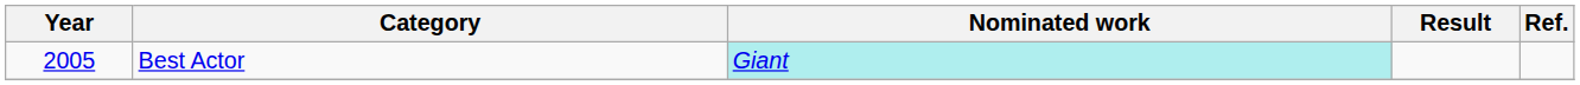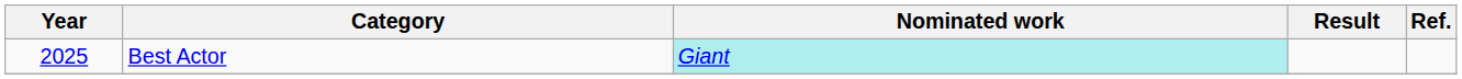 <table class=wikitable>
 <tr>
 <th scope="col" style="width:5em;">Year</th>
 <th scope="col" style="width:25em;">Category</th>
 <th scope="col" style="width:28em;">Nominated work</th>
 <th scope="col" style="width:5em;">Result</th>
 <th>Ref.</th>
 </tr>
 <tr>
-<td style="text-align:center;"><a href='#'>2005</a></td>
+<td style="text-align:center;"><a href='#'>2025</a></td>
 <td><a href='#'>Best Actor</a></td>
 <td style="background: paleturquoise;"><em><a href='#'>Giant</a></em></td>
 <td></td>
 <td></td>
 </tr>
 <tr>
 </tr>
 </table>
